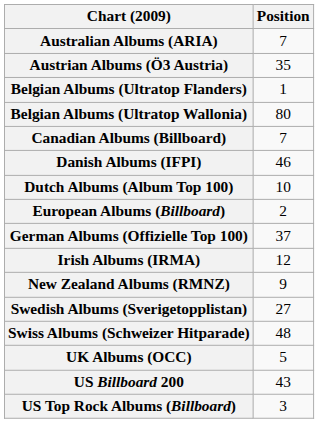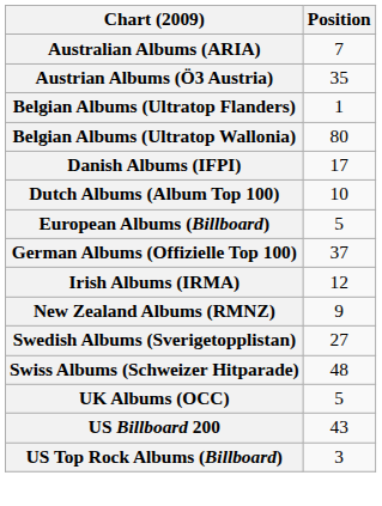 <table class="wikitable sortable plainrowheaders" style="text-align:center;">
 <tr>
 <th>Chart (2009)</th>
 <th>Position</th>
 </tr>
 <tr>
 <th scope="row">Australian Albums (ARIA)</th>
 <td>7</td>
 </tr>
 <tr>
 <th scope="row">Austrian Albums (Ö3 Austria)</th>
 <td>35</td>
 </tr>
 <tr>
 <th scope="row">Belgian Albums (Ultratop Flanders)</th>
 <td>1</td>
 </tr>
 <tr>
 <th scope="row">Belgian Albums (Ultratop Wallonia)</th>
 <td>80</td>
 </tr>
 <tr>
-<th scope="row">Canadian Albums (Billboard)</th>
-<td>7</td>
-</tr>
-<tr>
 <th scope="row">Danish Albums (IFPI)</th>
-<td>46</td>
+<td>17</td>
 </tr>
 <tr>
 <th scope="row">Dutch Albums (Album Top 100)</th>
 <td>10</td>
 </tr>
 <tr>
 <th scope="row">European Albums (<em>Billboard</em>)</th>
-<td>2</td>
+<td>5</td>
 </tr>
 <tr>
 <th scope="row">German Albums (Offizielle Top 100)</th>
 <td>37</td>
 </tr>
 <tr>
 <th scope="row">Irish Albums (IRMA)</th>
 <td>12</td>
 </tr>
 <tr>
 <th scope="row">New Zealand Albums (RMNZ)</th>
 <td>9</td>
 </tr>
 <tr>
 <th scope="row">Swedish Albums (Sverigetopplistan)</th>
 <td>27</td>
 </tr>
 <tr>
 <th scope="row">Swiss Albums (Schweizer Hitparade)</th>
 <td>48</td>
 </tr>
 <tr>
 <th scope="row">UK Albums (OCC)</th>
 <td>5</td>
 </tr>
 <tr>
 <th scope="row">US <em>Billboard</em> 200</th>
 <td>43</td>
 </tr>
 <tr>
 <th scope="row">US Top Rock Albums (<em>Billboard</em>)</th>
 <td>3</td>
 </tr>
 </table>
